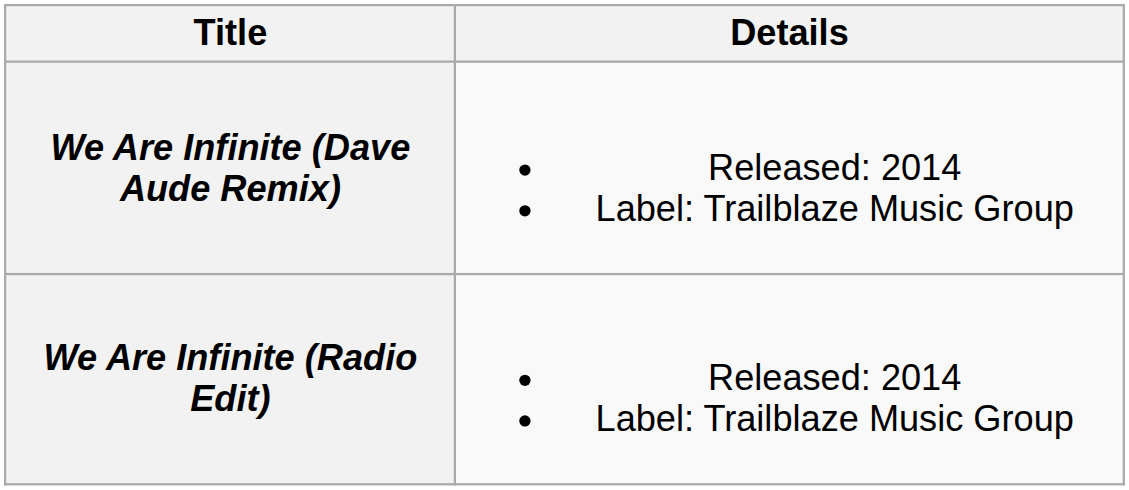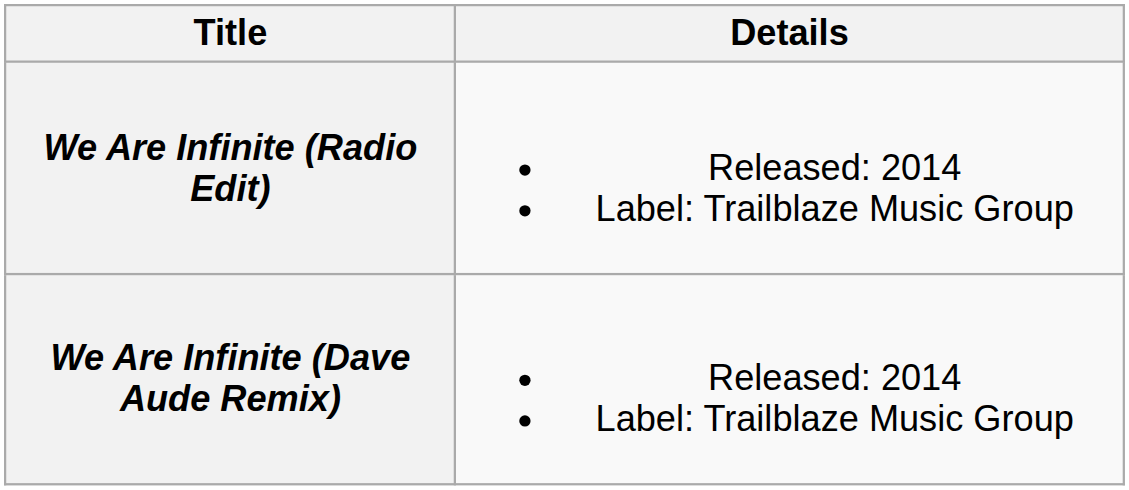 <table class="wikitable plainrowheaders" style="text-align:center;">
 <tr>
 <th scope="col" style="width:12em;">Title</th>
 <th scope="col" style="width:18em;">Details</th>
 </tr>
 <tr>
+<th scope="row"><strong><em>We Are Infinite (Radio Edit)</em></strong></th>
+<td><br><ul><li>Released: 2014</li><li>Label: Trailblaze Music Group</li></ul></td>
+</tr>
+<tr>
 <th scope="row"><strong><em>We Are Infinite (Dave Aude Remix)</em></strong></th>
 <td><br><ul><li>Released: 2014</li><li>Label: Trailblaze Music Group</li></ul></td>
 </tr>
-<tr>
-<th scope="row"><strong><em>We Are Infinite (Radio Edit)</em></strong></th>
-<td><br><ul><li>Released: 2014</li><li>Label: Trailblaze Music Group</li></ul></td>
-</tr>
 </table>
